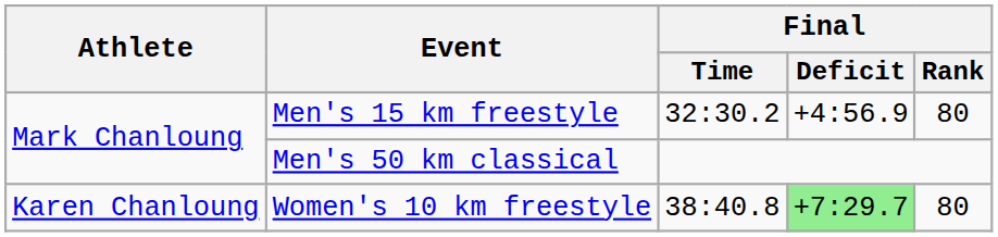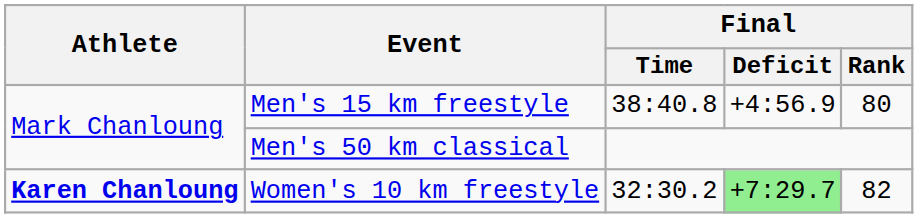 <table class="wikitable" style="font-size:90%">
 <tr>
 <th rowspan="2">Athlete</th>
 <th rowspan="2">Event</th>
 <th colspan="3">Final</th>
 </tr>
 <tr style="font-size:95%">
 <th>Time</th>
 <th>Deficit</th>
 <th>Rank</th>
 </tr>
 <tr align=center>
 <td align=left rowspan=2><a href='#'>Mark Chanloung</a></td>
 <td align=left><a href='#'>Men's 15 km freestyle</a></td>
-<td>32:30.2</td>
+<td>38:40.8</td>
 <td>+4:56.9</td>
 <td>80</td>
 </tr>
 <tr align=center>
 <td align=left><a href='#'>Men's 50 km classical</a></td>
 <td colspan=3></td>
 </tr>
 <tr align=center>
-<td align=left><a href='#'>Karen Chanloung</a></td>
+<td align=left><strong><a href='#'>Karen Chanloung</a></strong></td>
 <td align=left><a href='#'>Women's 10 km freestyle</a></td>
-<td>38:40.8</td>
+<td>32:30.2</td>
 <td style="background: lightgreen;">+7:29.7</td>
-<td>80</td>
+<td>82</td>
 </tr>
 </table>
